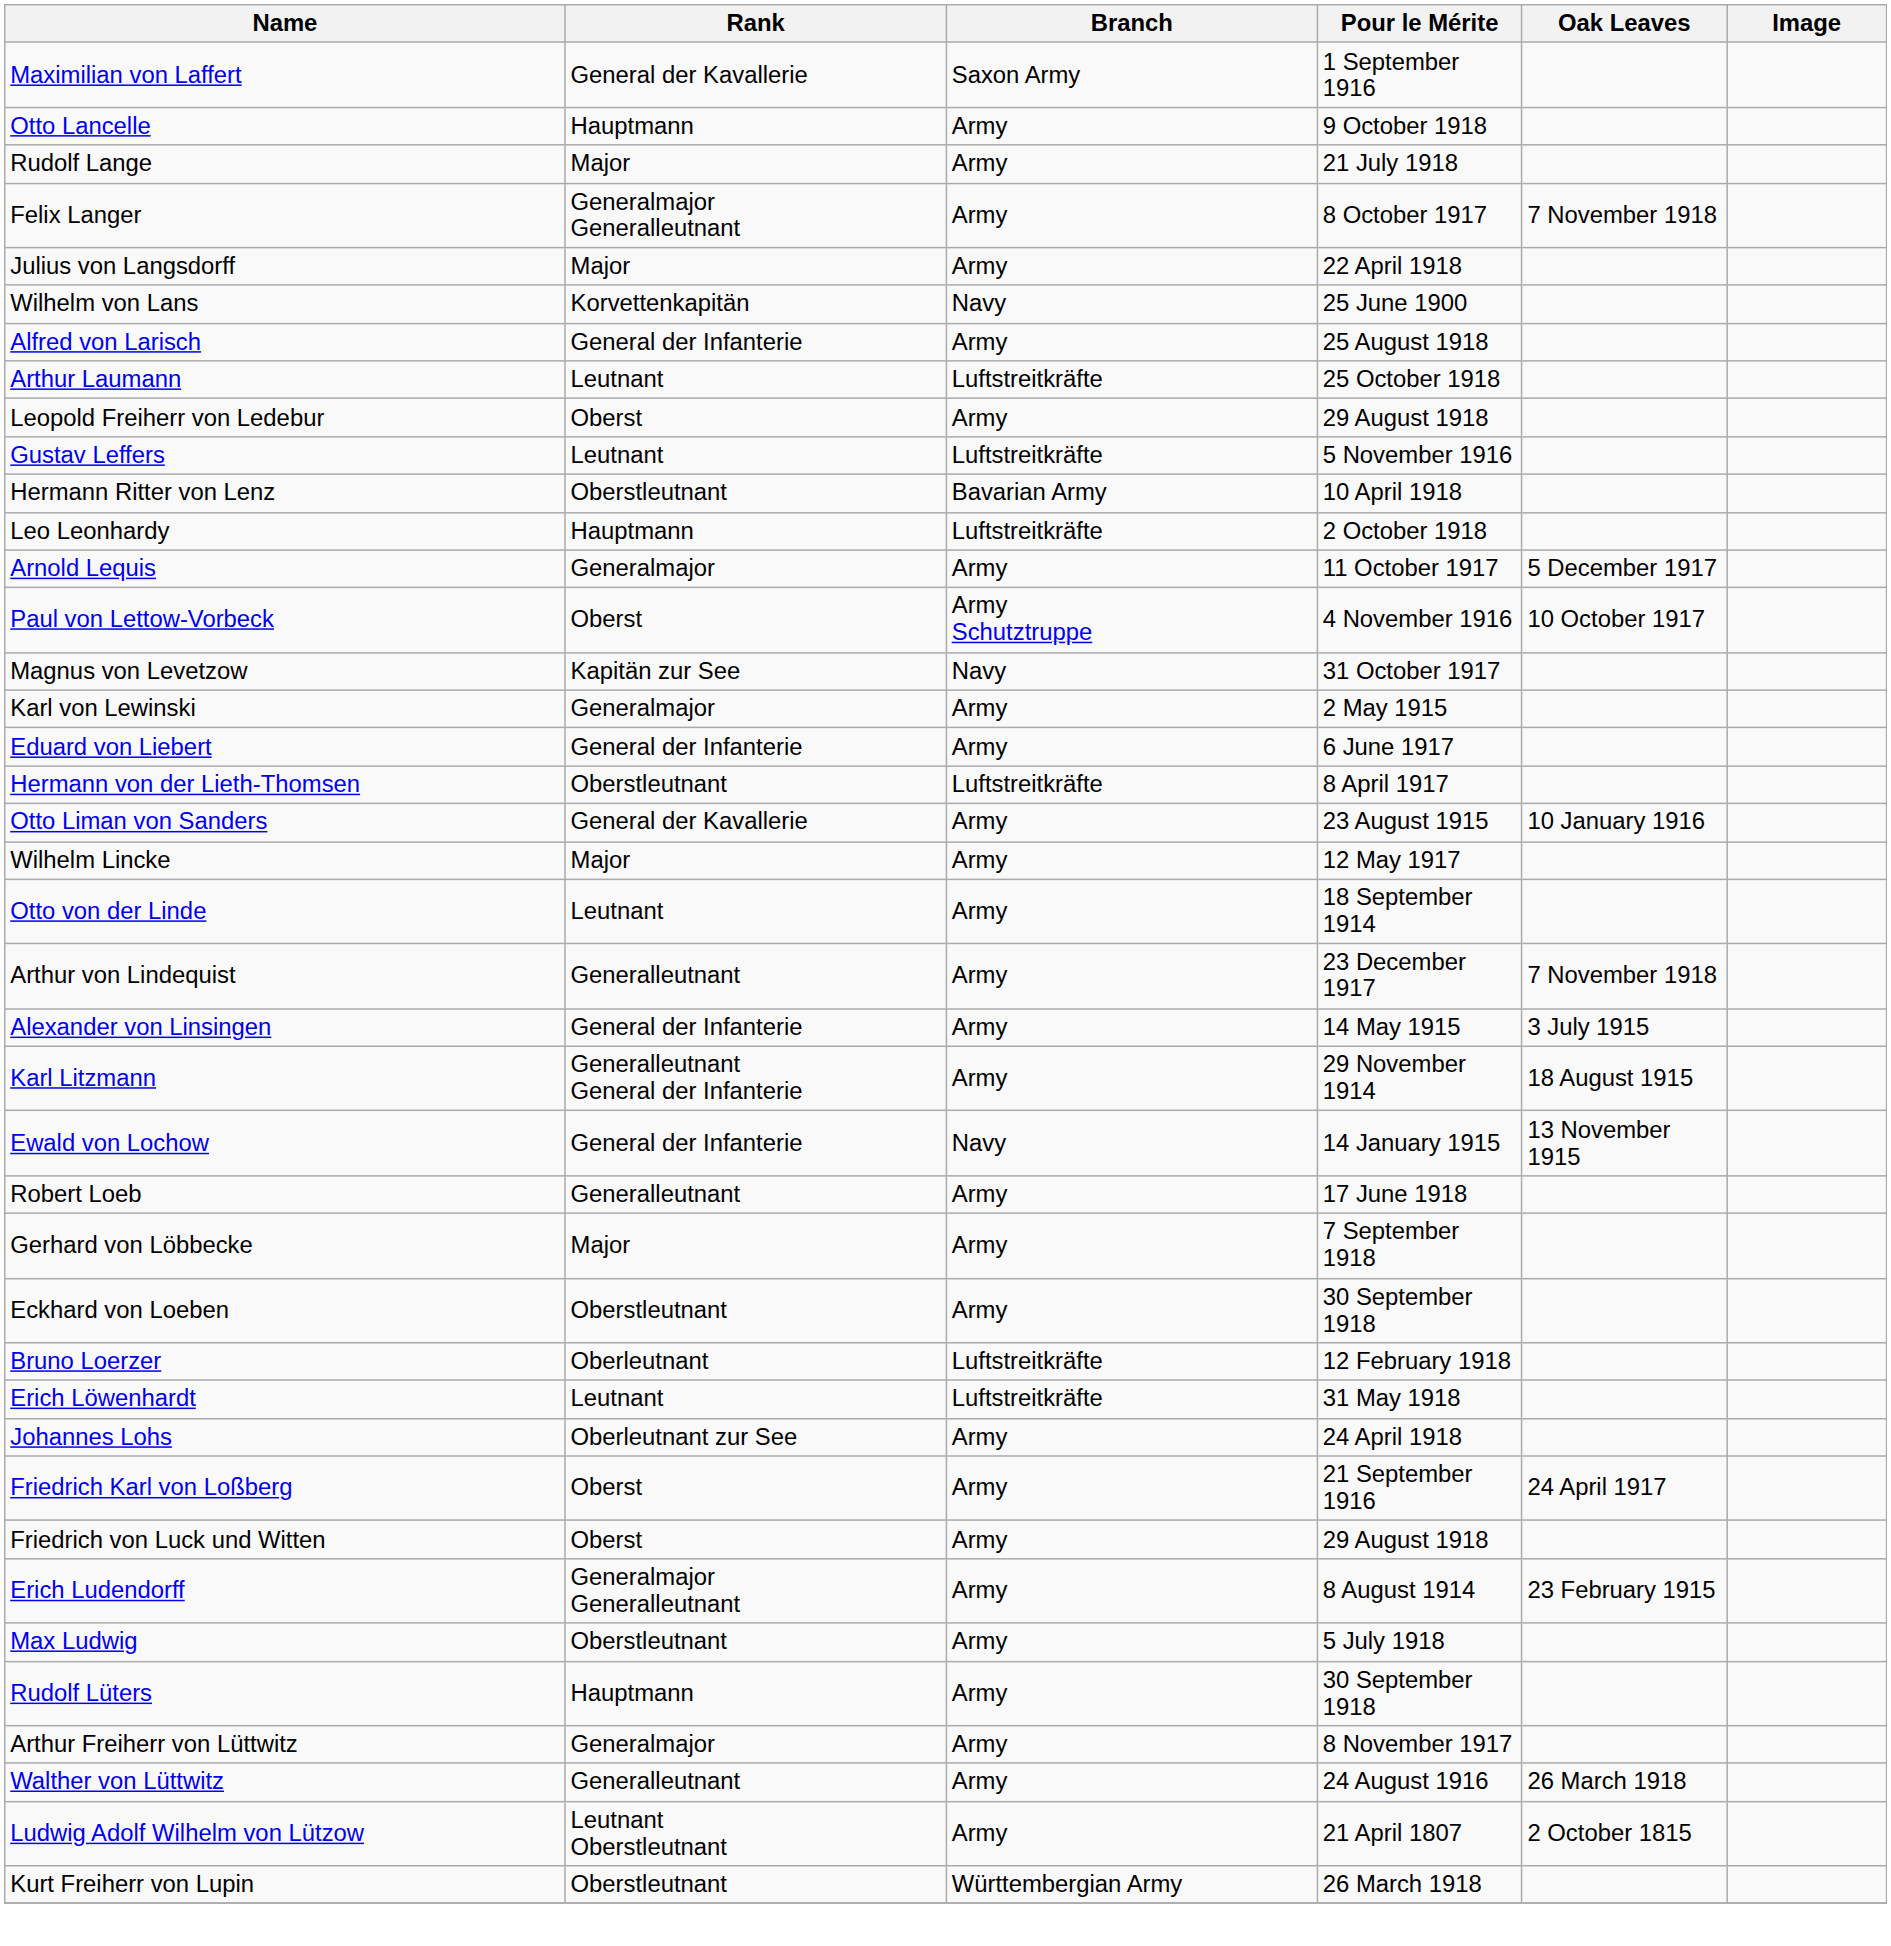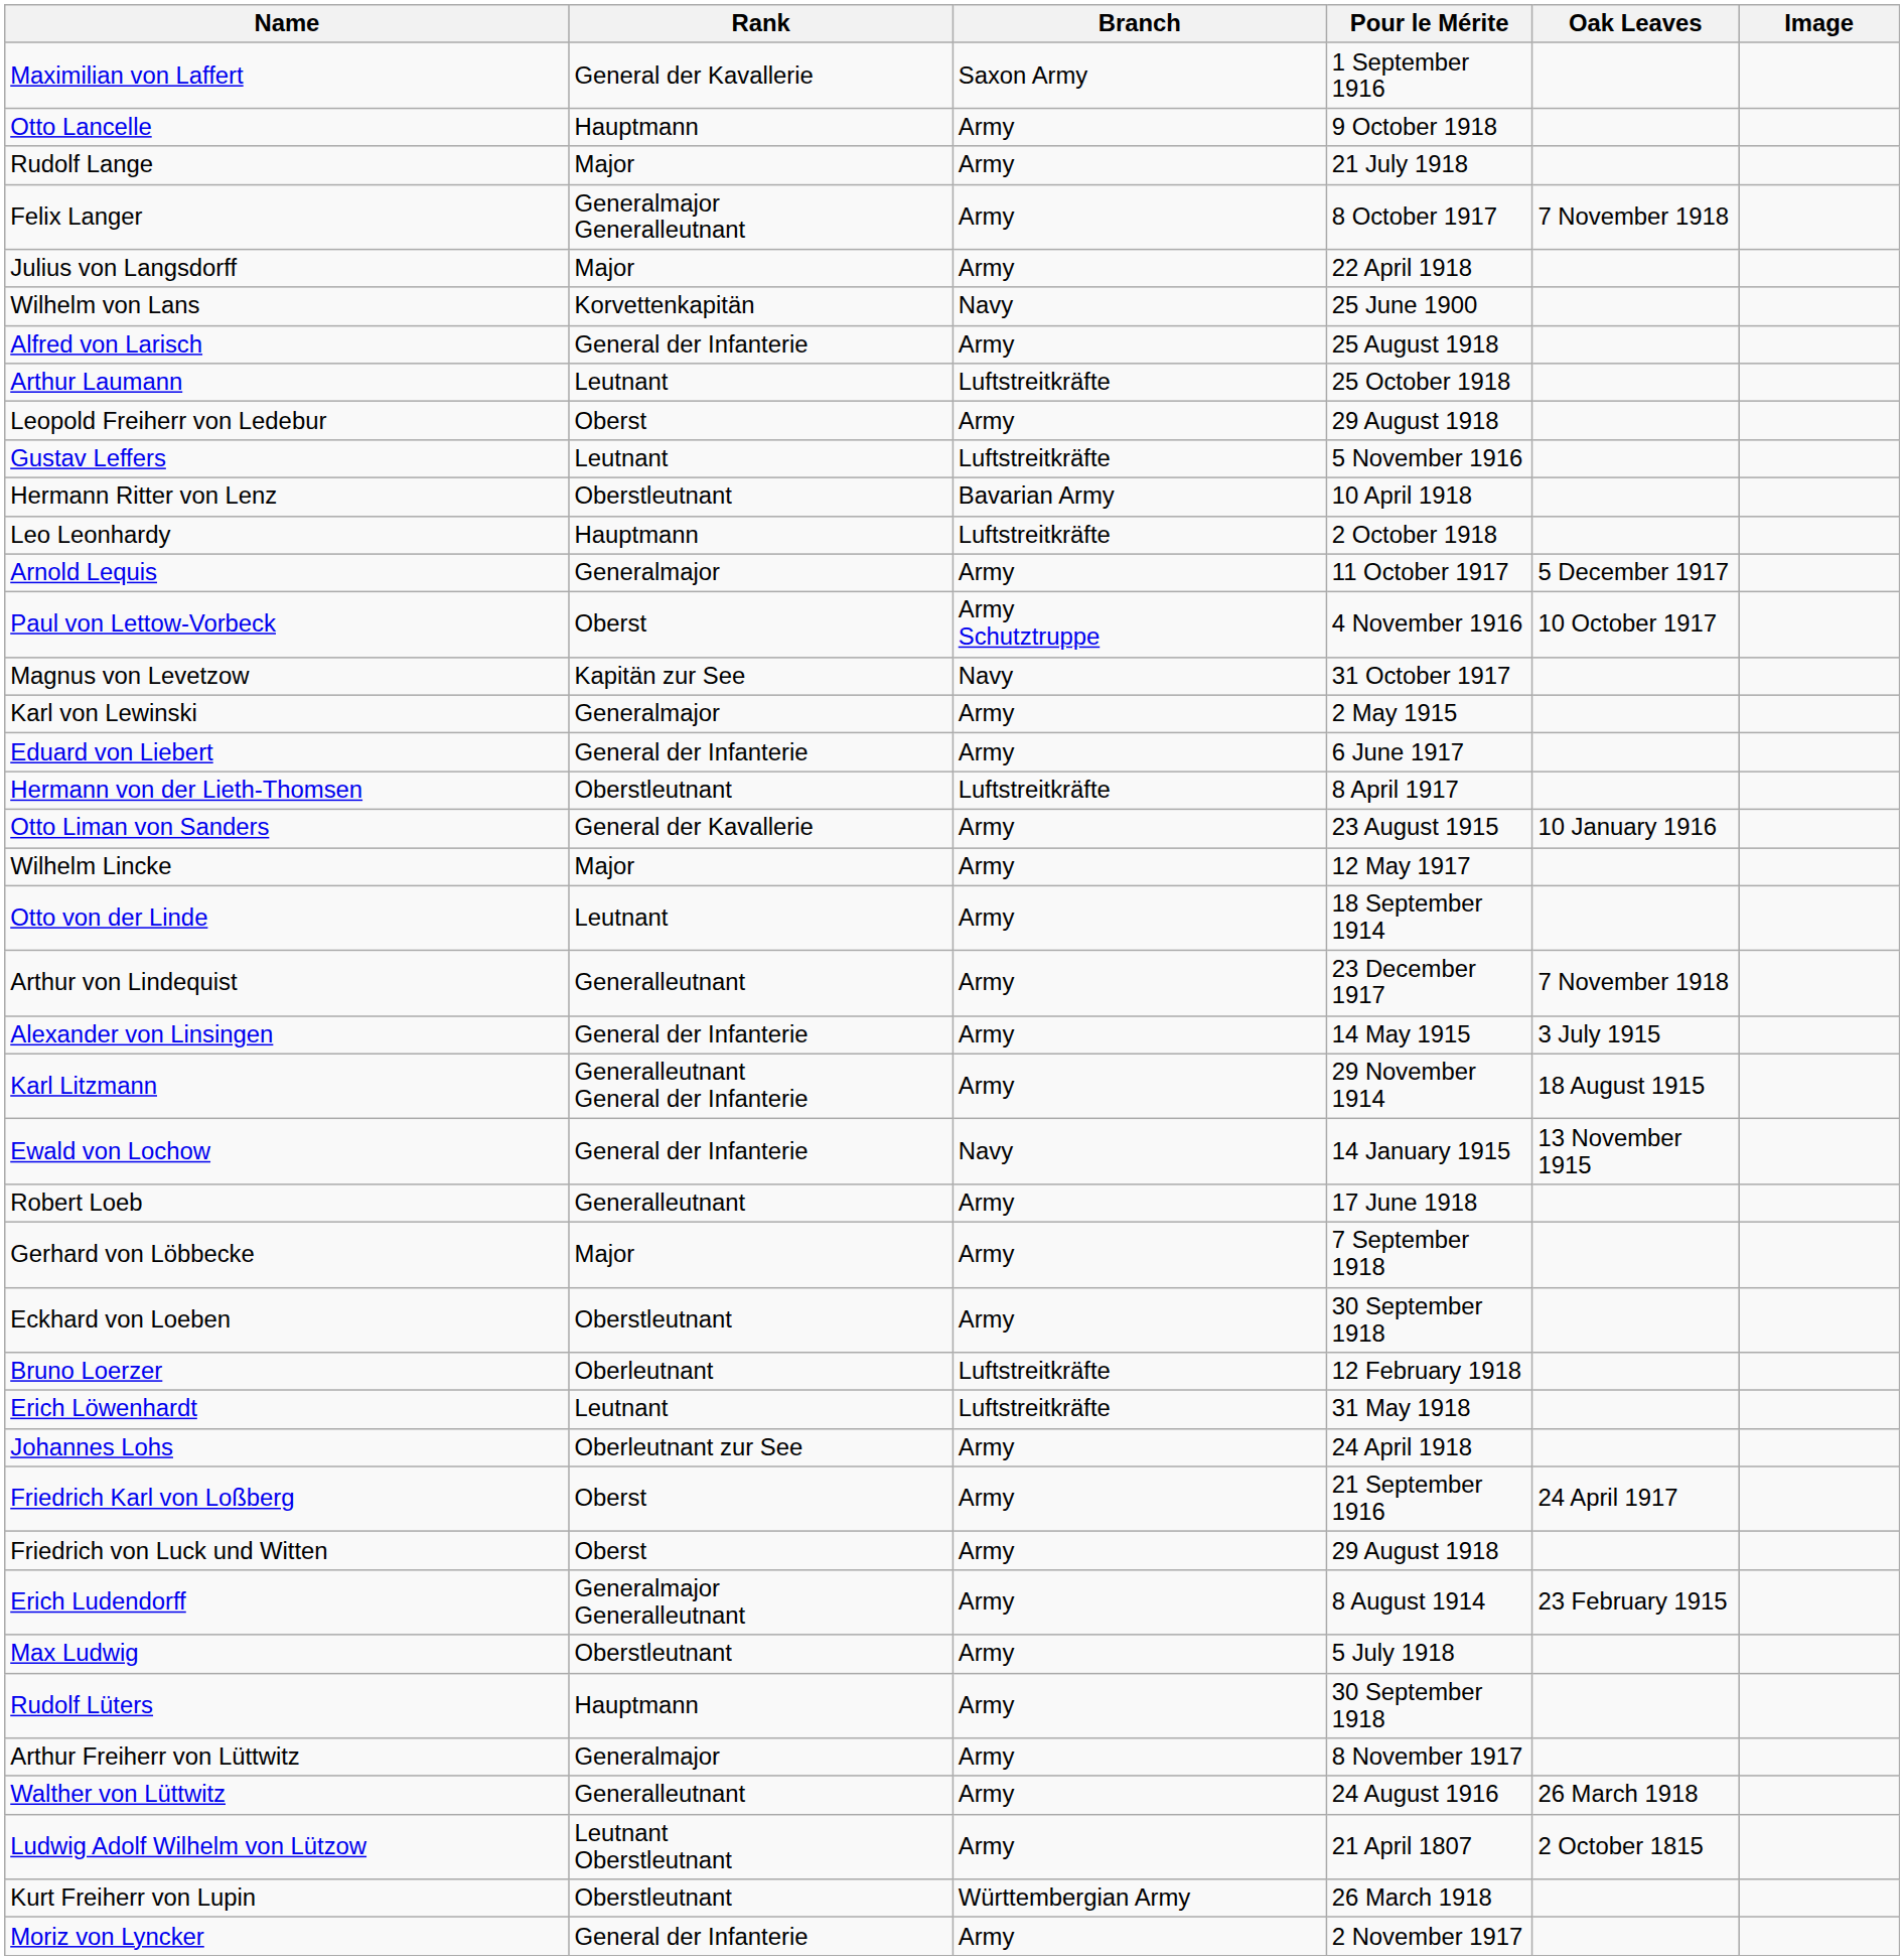 <table class="wikitable" style="width:100%;">
 <tr>
 <th>Name</th>
 <th>Rank</th>
 <th>Branch</th>
 <th width="130">Pour le Mérite</th>
 <th width="130">Oak Leaves</th>
 <th width="100">Image</th>
 </tr>
 <tr>
 <td><a href='#'>Maximilian von Laffert</a></td>
 <td>General der Kavallerie</td>
 <td>Saxon Army</td>
 <td>1 September 1916</td>
 <td></td>
 <td></td>
 </tr>
 <tr>
 <td><a href='#'>Otto Lancelle</a></td>
 <td>Hauptmann</td>
 <td>Army</td>
 <td>9 October 1918</td>
 <td></td>
 <td></td>
 </tr>
 <tr>
 <td>Rudolf Lange</td>
 <td>Major</td>
 <td>Army</td>
 <td>21 July 1918</td>
 <td></td>
 <td></td>
 </tr>
 <tr>
 <td>Felix Langer</td>
 <td>Generalmajor<br>Generalleutnant</td>
 <td>Army</td>
 <td>8 October 1917</td>
 <td>7 November 1918</td>
 <td></td>
 </tr>
 <tr>
 <td>Julius von Langsdorff</td>
 <td>Major</td>
 <td>Army</td>
 <td>22 April 1918</td>
 <td></td>
 <td></td>
 </tr>
 <tr>
 <td>Wilhelm von Lans</td>
 <td>Korvettenkapitän</td>
 <td>Navy</td>
 <td>25 June 1900</td>
 <td></td>
 <td></td>
 </tr>
 <tr>
 <td><a href='#'>Alfred von Larisch</a></td>
 <td>General der Infanterie</td>
 <td>Army</td>
 <td>25 August 1918</td>
 <td></td>
 <td></td>
 </tr>
 <tr>
 <td><a href='#'>Arthur Laumann</a></td>
 <td>Leutnant</td>
 <td>Luftstreitkräfte</td>
 <td>25 October 1918</td>
 <td></td>
 <td></td>
 </tr>
 <tr>
 <td>Leopold Freiherr von Ledebur</td>
 <td>Oberst</td>
 <td>Army</td>
 <td>29 August 1918</td>
 <td></td>
 <td></td>
 </tr>
 <tr>
 <td><a href='#'>Gustav Leffers</a></td>
 <td>Leutnant</td>
 <td>Luftstreitkräfte</td>
 <td>5 November 1916</td>
 <td></td>
 <td></td>
 </tr>
 <tr>
 <td>Hermann Ritter von Lenz</td>
 <td>Oberstleutnant</td>
 <td>Bavarian Army</td>
 <td>10 April 1918</td>
 <td></td>
 <td></td>
 </tr>
 <tr>
 <td>Leo Leonhardy</td>
 <td>Hauptmann</td>
 <td>Luftstreitkräfte</td>
 <td>2 October 1918</td>
 <td></td>
 <td></td>
 </tr>
 <tr>
 <td><a href='#'>Arnold Lequis</a></td>
 <td>Generalmajor</td>
 <td>Army</td>
 <td>11 October 1917</td>
 <td>5 December 1917</td>
 <td></td>
 </tr>
 <tr>
 <td><a href='#'>Paul von Lettow-Vorbeck</a></td>
 <td>Oberst</td>
 <td>Army<br><a href='#'>Schutztruppe</a></td>
 <td>4 November 1916</td>
 <td>10 October 1917</td>
 <td></td>
 </tr>
 <tr>
 <td>Magnus von Levetzow</td>
 <td>Kapitän zur See</td>
 <td>Navy</td>
 <td>31 October 1917</td>
 <td></td>
 <td></td>
 </tr>
 <tr>
 <td>Karl von Lewinski</td>
 <td>Generalmajor</td>
 <td>Army</td>
 <td>2 May 1915</td>
 <td></td>
 <td></td>
 </tr>
 <tr>
 <td><a href='#'>Eduard von Liebert</a></td>
 <td>General der Infanterie</td>
 <td>Army</td>
 <td>6 June 1917</td>
 <td></td>
 <td></td>
 </tr>
 <tr>
 <td><a href='#'>Hermann von der Lieth-Thomsen</a></td>
 <td>Oberstleutnant</td>
 <td>Luftstreitkräfte</td>
 <td>8 April 1917</td>
 <td></td>
 <td></td>
 </tr>
 <tr>
 <td><a href='#'>Otto Liman von Sanders</a></td>
 <td>General der Kavallerie</td>
 <td>Army</td>
 <td>23 August 1915</td>
 <td>10 January 1916</td>
 <td></td>
 </tr>
 <tr>
 <td>Wilhelm Lincke</td>
 <td>Major</td>
 <td>Army</td>
 <td>12 May 1917</td>
 <td></td>
 <td></td>
 </tr>
 <tr>
 <td><a href='#'>Otto von der Linde</a></td>
 <td>Leutnant</td>
 <td>Army</td>
 <td>18 September 1914</td>
 <td></td>
 <td></td>
 </tr>
 <tr>
 <td>Arthur von Lindequist</td>
 <td>Generalleutnant</td>
 <td>Army</td>
 <td>23 December 1917</td>
 <td>7 November 1918</td>
 <td></td>
 </tr>
 <tr>
 <td><a href='#'>Alexander von Linsingen</a></td>
 <td>General der Infanterie</td>
 <td>Army</td>
 <td>14 May 1915</td>
 <td>3 July 1915</td>
 <td></td>
 </tr>
 <tr>
 <td><a href='#'>Karl Litzmann</a></td>
 <td>Generalleutnant<br>General der Infanterie</td>
 <td>Army</td>
 <td>29 November 1914</td>
 <td>18 August 1915</td>
 <td></td>
 </tr>
 <tr>
 <td><a href='#'>Ewald von Lochow</a></td>
 <td>General der Infanterie</td>
 <td>Navy</td>
 <td>14 January 1915</td>
 <td>13 November 1915</td>
 <td></td>
 </tr>
 <tr>
 <td>Robert Loeb</td>
 <td>Generalleutnant</td>
 <td>Army</td>
 <td>17 June 1918</td>
 <td></td>
 <td></td>
 </tr>
 <tr>
 <td>Gerhard von Löbbecke</td>
 <td>Major</td>
 <td>Army</td>
 <td>7 September 1918</td>
 <td></td>
 <td></td>
 </tr>
 <tr>
 <td>Eckhard von Loeben</td>
 <td>Oberstleutnant</td>
 <td>Army</td>
 <td>30 September 1918</td>
 <td></td>
 <td></td>
 </tr>
 <tr>
 <td><a href='#'>Bruno Loerzer</a></td>
 <td>Oberleutnant</td>
 <td>Luftstreitkräfte</td>
 <td>12 February 1918</td>
 <td></td>
 <td></td>
 </tr>
 <tr>
 <td><a href='#'>Erich Löwenhardt</a></td>
 <td>Leutnant</td>
 <td>Luftstreitkräfte</td>
 <td>31 May 1918</td>
 <td></td>
 <td></td>
 </tr>
 <tr>
 <td><a href='#'>Johannes Lohs</a></td>
 <td>Oberleutnant zur See</td>
 <td>Army</td>
 <td>24 April 1918</td>
 <td></td>
 <td></td>
 </tr>
 <tr>
 <td><a href='#'>Friedrich Karl von Loßberg</a></td>
 <td>Oberst</td>
 <td>Army</td>
 <td>21 September 1916</td>
 <td>24 April 1917</td>
 <td></td>
 </tr>
 <tr>
 <td>Friedrich von Luck und Witten</td>
 <td>Oberst</td>
 <td>Army</td>
 <td>29 August 1918</td>
 <td></td>
 <td></td>
 </tr>
 <tr>
 <td><a href='#'>Erich Ludendorff</a></td>
 <td>Generalmajor<br>Generalleutnant</td>
 <td>Army</td>
 <td>8 August 1914</td>
 <td>23 February 1915</td>
 <td></td>
 </tr>
 <tr>
 <td><a href='#'>Max Ludwig</a></td>
 <td>Oberstleutnant</td>
 <td>Army</td>
 <td>5 July 1918</td>
 <td></td>
 <td></td>
 </tr>
 <tr>
 <td><a href='#'>Rudolf Lüters</a></td>
 <td>Hauptmann</td>
 <td>Army</td>
 <td>30 September 1918</td>
 <td></td>
 <td></td>
 </tr>
 <tr>
 <td>Arthur Freiherr von Lüttwitz</td>
 <td>Generalmajor</td>
 <td>Army</td>
 <td>8 November 1917</td>
 <td></td>
 <td></td>
 </tr>
 <tr>
 <td><a href='#'>Walther von Lüttwitz</a></td>
 <td>Generalleutnant</td>
 <td>Army</td>
 <td>24 August 1916</td>
 <td>26 March 1918</td>
 <td></td>
 </tr>
 <tr>
 <td><a href='#'>Ludwig Adolf Wilhelm von Lützow</a></td>
 <td>Leutnant<br>Oberstleutnant</td>
 <td>Army</td>
 <td>21 April 1807</td>
 <td>2 October 1815</td>
 <td></td>
 </tr>
 <tr>
 <td>Kurt Freiherr von Lupin</td>
 <td>Oberstleutnant</td>
 <td>Württembergian Army</td>
 <td>26 March 1918</td>
 <td></td>
 <td></td>
 </tr>
 <tr>
+<td><a href='#'>Moriz von Lyncker</a></td>
+<td>General der Infanterie</td>
+<td>Army</td>
+<td>2 November 1917</td>
+<td></td>
+<td></td>
+</tr>
+<tr>
 </tr>
 </table>
